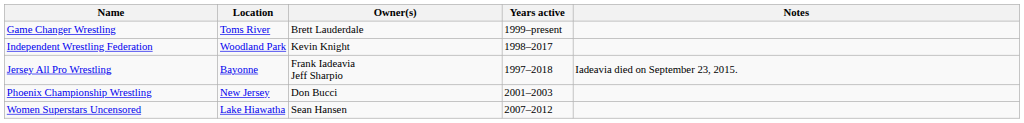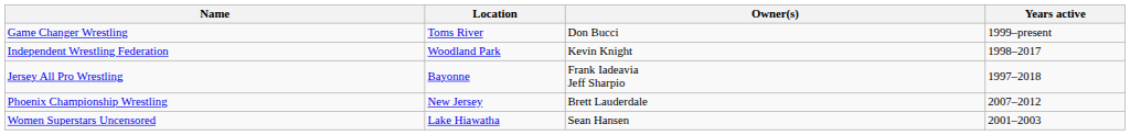 <table class=wikitable>
 <tr>
 <th style="width:21%;">Name</th>
 <th style="width:7%;">Location</th>
 <th style="width:21%;">Owner(s)</th>
 <th style="width:7%;">Years active</th>
-<th style="width:55%;">Notes</th>
 </tr>
 <tr>
 <td><a href='#'>Game Changer Wrestling</a></td>
 <td><a href='#'>Toms River</a></td>
-<td>Brett Lauderdale</td>
+<td>Don Bucci</td>
 <td>1999–present</td>
-<td></td>
 </tr>
 <tr>
 <td><a href='#'>Independent Wrestling Federation</a></td>
 <td><a href='#'>Woodland Park</a></td>
 <td>Kevin Knight</td>
 <td>1998–2017</td>
-<td></td>
 </tr>
 <tr>
 <td><a href='#'>Jersey All Pro Wrestling</a></td>
 <td><a href='#'>Bayonne</a></td>
 <td>Frank Iadeavia<br>Jeff Sharpio</td>
 <td>1997–2018</td>
-<td> Iadeavia died on September 23, 2015.</td>
 </tr>
 <tr>
 <td><a href='#'>Phoenix Championship Wrestling</a></td>
 <td><a href='#'>New Jersey</a></td>
-<td>Don Bucci</td>
-<td>2001–2003</td>
-<td></td>
+<td>Brett Lauderdale</td>
+<td>2007–2012</td>
 </tr>
 <tr>
 <td><a href='#'>Women Superstars Uncensored</a></td>
 <td><a href='#'>Lake Hiawatha</a></td>
 <td>Sean Hansen</td>
-<td>2007–2012</td>
-<td></td>
+<td>2001–2003</td>
 </tr>
 </table>
